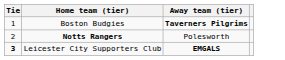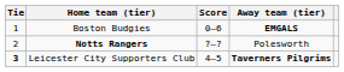 <table class="wikitable" style="text-align:center; font-size:85%">
 <tr>
 <th>Tie</th>
 <th>Home team (tier)</th>
+<th>Score</th>
 <th>Away team (tier)</th>
 <th></th>
 </tr>
 <tr>
 <td align="center">1</td>
 <td>Boston Budgies</td>
-<td><strong>Taverners Pilgrims</strong></td>
+<td align="center">0–6</td>
+<td><strong>EMGALS</strong></td>
 <td></td>
 </tr>
 <tr>
 <td align="center">2</td>
 <td><strong>Notts Rangers</strong></td>
+<td align="center">?–?</td>
 <td>Polesworth</td>
 <td></td>
 </tr>
 <tr>
 <td align="center"><strong>3</strong></td>
 <td>Leicester City Supporters Club</td>
-<td><strong>EMGALS</strong></td>
+<td align="center">4–5</td>
+<td><strong>Taverners Pilgrims</strong></td>
 <td></td>
 </tr>
 </table>
